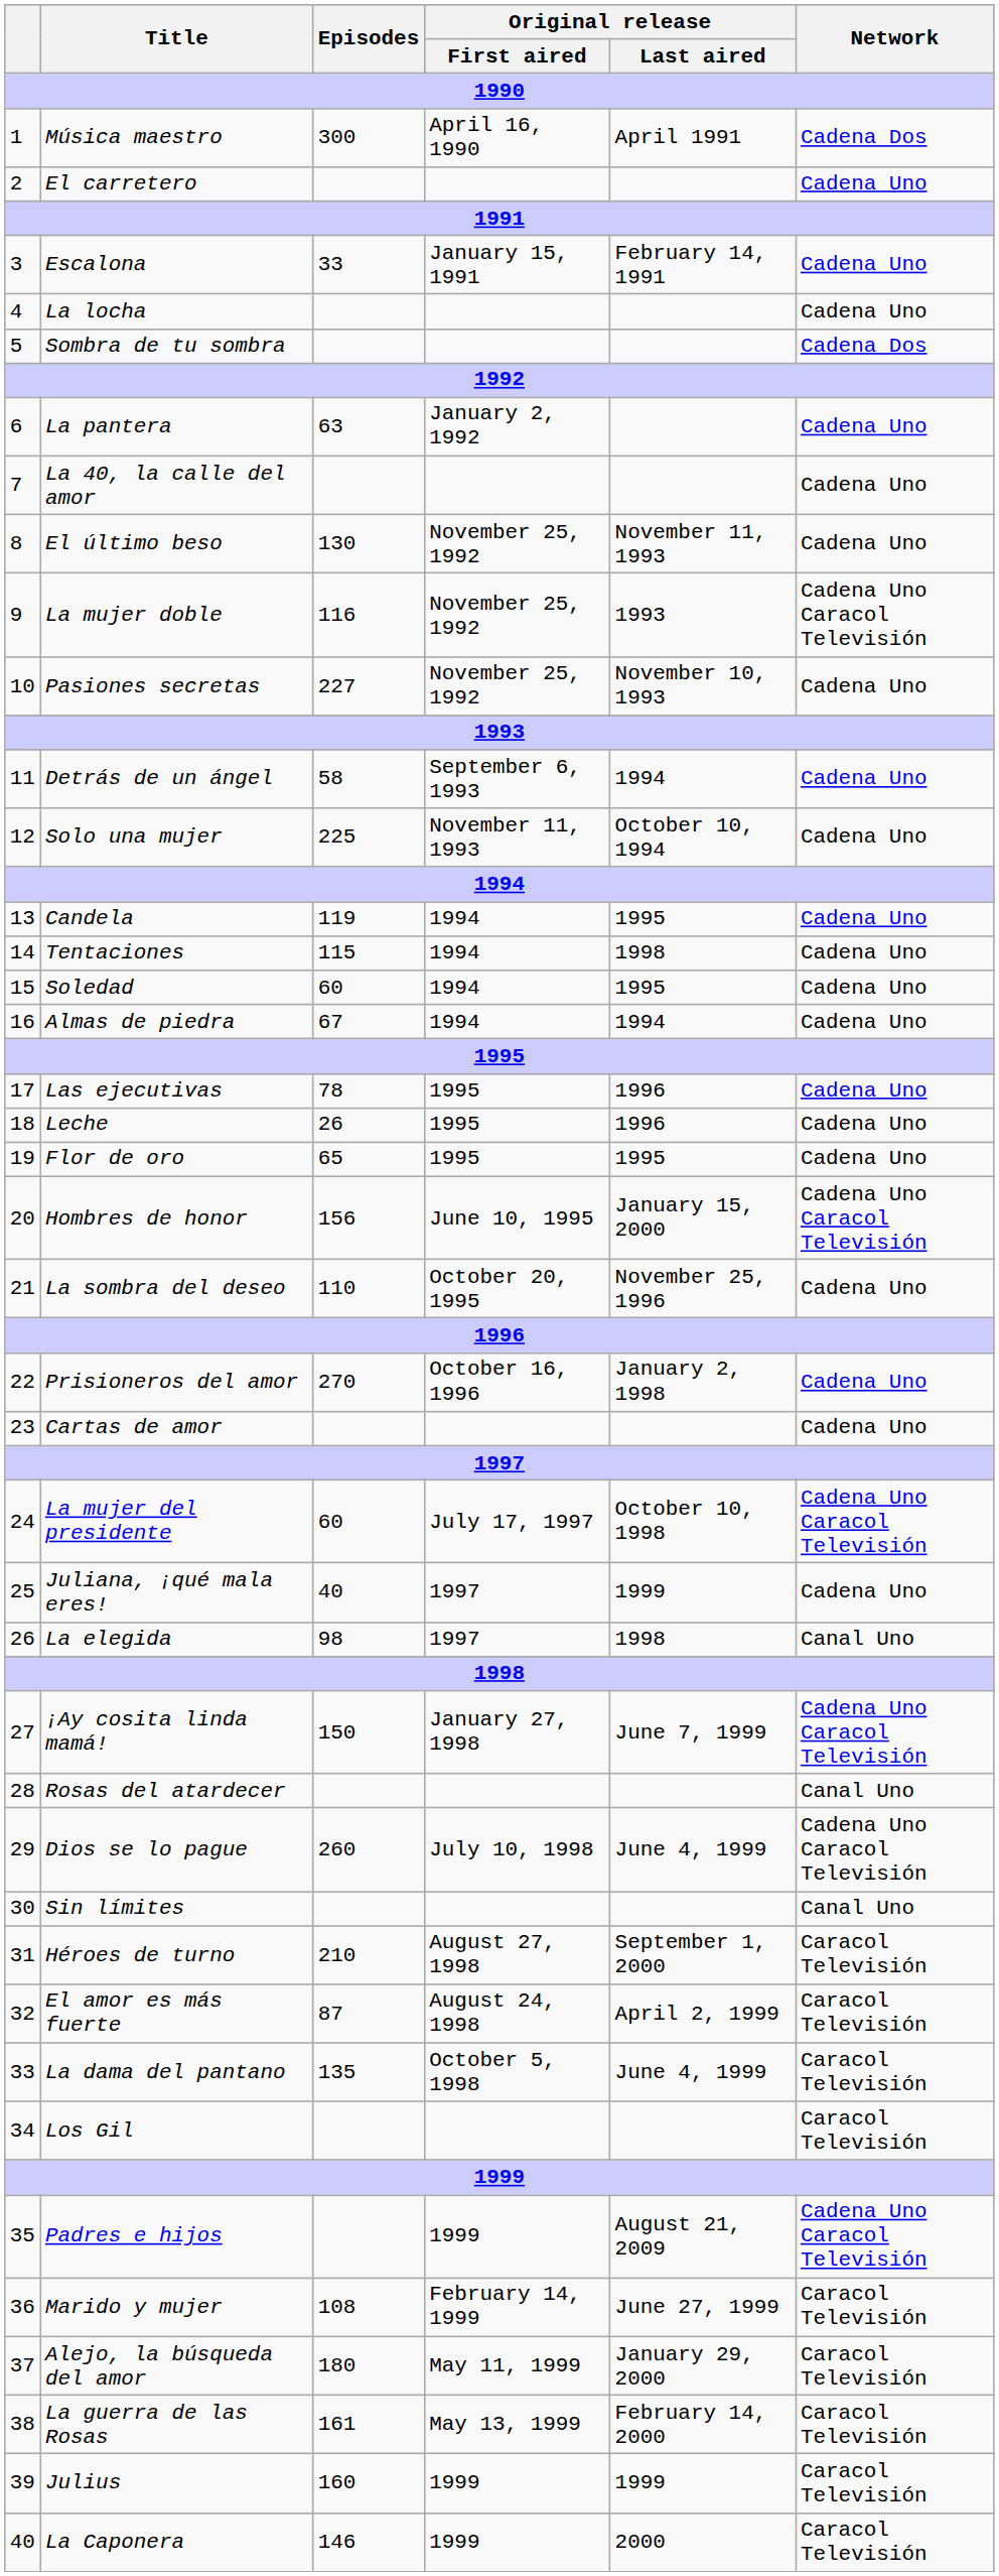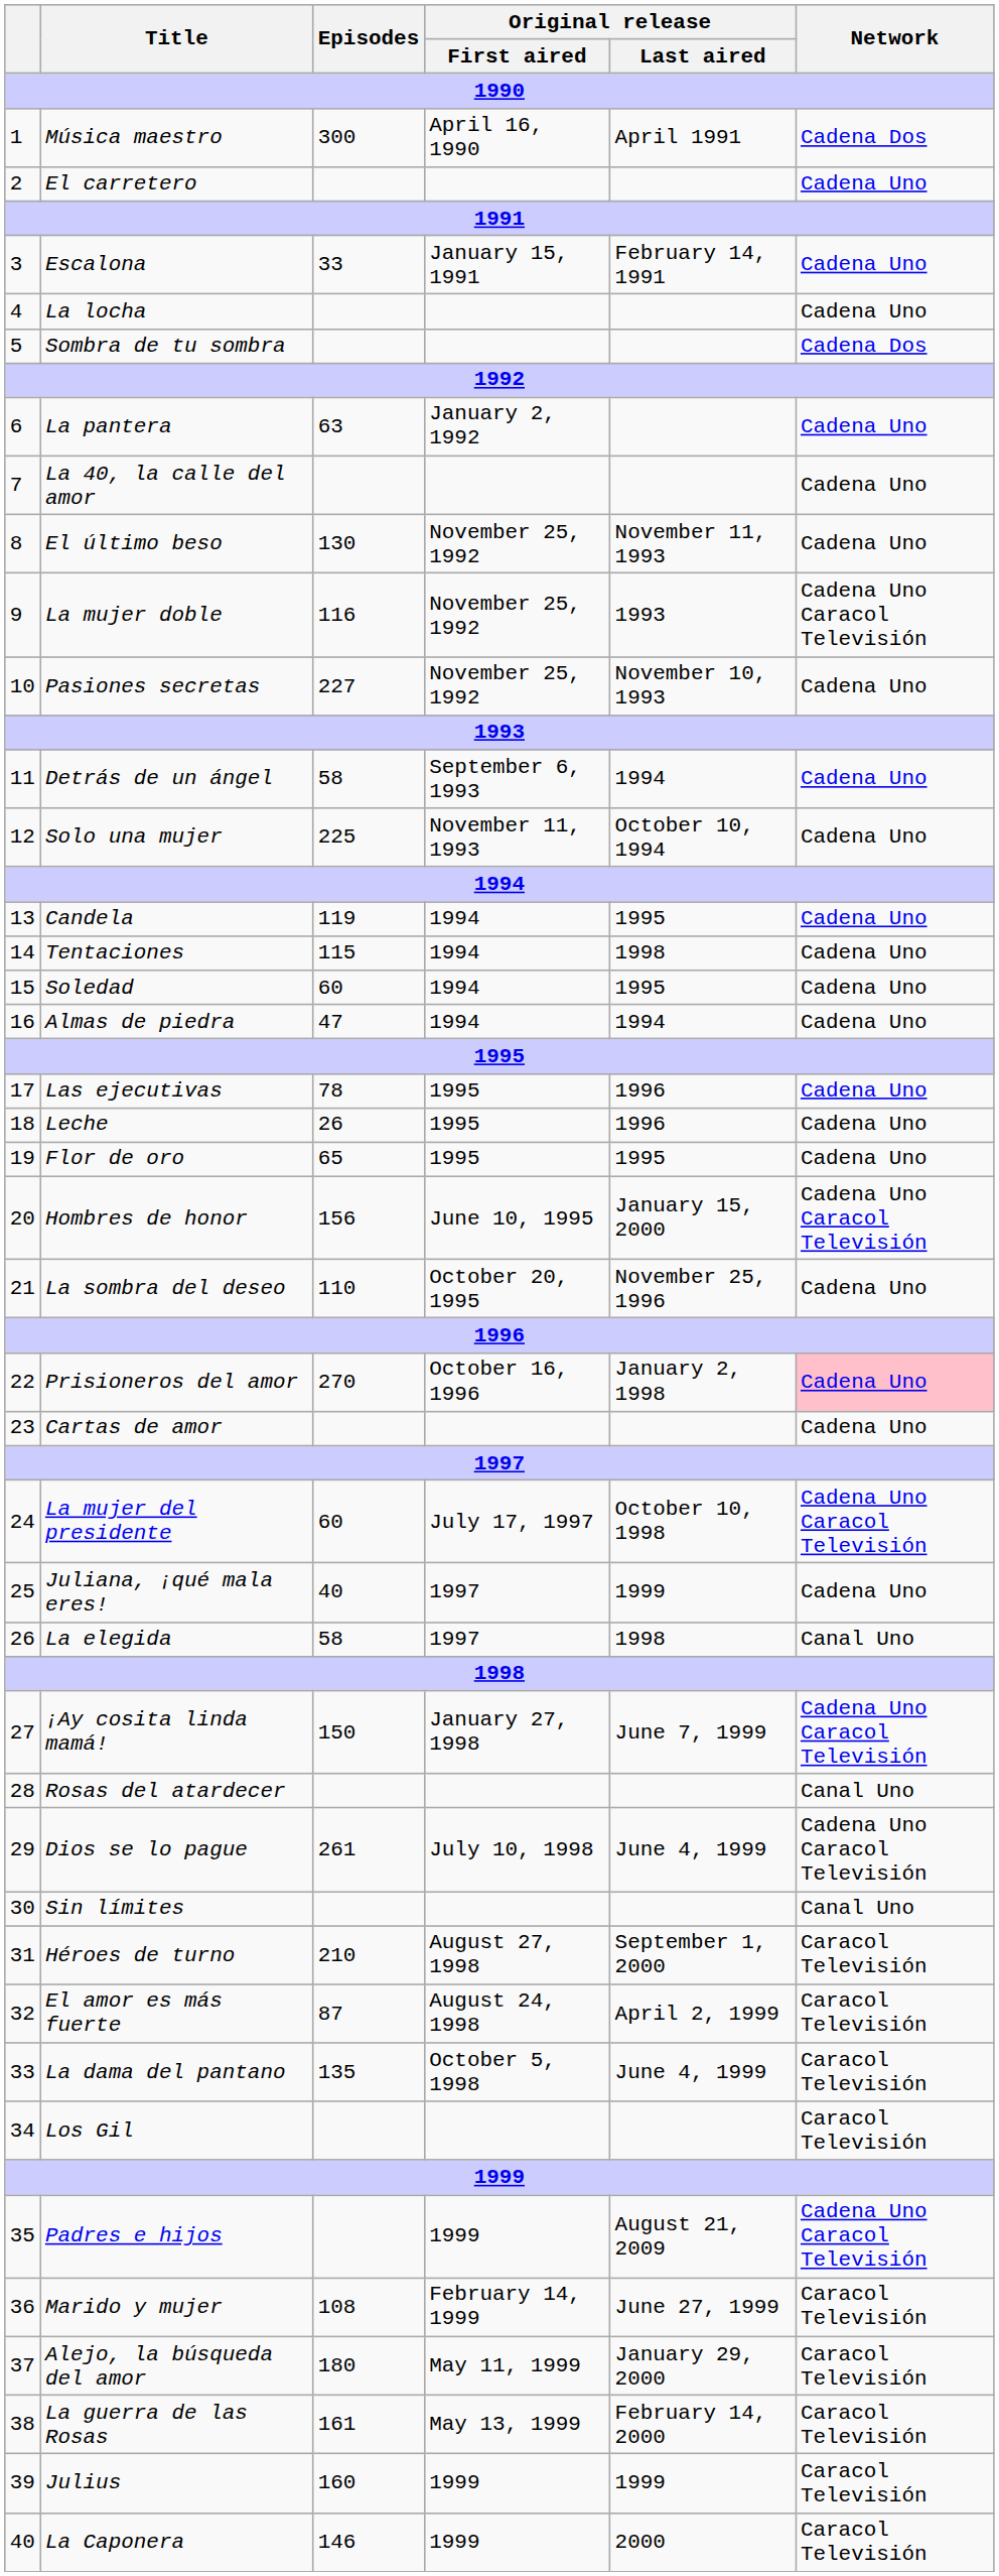 <table class="wikitable sortable">
 <tr>
 <th rowspan="2"></th>
 <th rowspan="2">Title</th>
 <th rowspan="2">Episodes</th>
 <th colspan="2">Original release</th>
 <th rowspan="2">Network</th>
 </tr>
 <tr>
 <th>First aired</th>
 <th>Last aired</th>
 </tr>
 <tr>
 <th colspan="6" style="background:#ccccff;"><a href='#'>1990</a></th>
 </tr>
 <tr>
 <td>1</td>
 <td><em>Música maestro</em></td>
 <td>300</td>
 <td>April 16, 1990</td>
 <td>April 1991</td>
 <td><a href='#'>Cadena Dos</a></td>
 </tr>
 <tr>
 <td>2</td>
 <td><em>El carretero</em></td>
 <td></td>
 <td></td>
 <td></td>
 <td><a href='#'>Cadena Uno</a></td>
 </tr>
 <tr>
 <th colspan="6" style="background:#ccccff;"><a href='#'>1991</a></th>
 </tr>
 <tr>
 <td>3</td>
 <td><em>Escalona</em></td>
 <td>33</td>
 <td>January 15, 1991</td>
 <td>February 14, 1991</td>
 <td><a href='#'>Cadena Uno</a></td>
 </tr>
 <tr>
 <td>4</td>
 <td><em>La locha</em></td>
 <td></td>
 <td></td>
 <td></td>
 <td>Cadena Uno</td>
 </tr>
 <tr>
 <td>5</td>
 <td><em>Sombra de tu sombra</em></td>
 <td></td>
 <td></td>
 <td></td>
 <td><a href='#'>Cadena Dos</a></td>
 </tr>
 <tr>
 <th colspan="6" style="background:#ccccff;"><a href='#'>1992</a></th>
 </tr>
 <tr>
 <td>6</td>
 <td><em>La pantera</em></td>
 <td>63</td>
 <td>January 2, 1992</td>
 <td></td>
 <td><a href='#'>Cadena Uno</a></td>
 </tr>
 <tr>
 <td>7</td>
 <td><em>La 40, la calle del amor</em></td>
 <td></td>
 <td></td>
 <td></td>
 <td>Cadena Uno</td>
 </tr>
 <tr>
 <td>8</td>
 <td><em>El último beso</em></td>
 <td>130</td>
 <td>November 25, 1992</td>
 <td>November 11, 1993</td>
 <td>Cadena Uno</td>
 </tr>
 <tr>
 <td>9</td>
 <td><em>La mujer doble</em></td>
 <td>116</td>
 <td>November 25, 1992</td>
 <td>1993</td>
 <td>Cadena Uno<br>Caracol Televisión</td>
 </tr>
 <tr>
 <td>10</td>
 <td><em>Pasiones secretas</em></td>
 <td>227</td>
 <td>November 25, 1992</td>
 <td>November 10, 1993</td>
 <td>Cadena Uno</td>
 </tr>
 <tr>
 <th colspan="6" style="background:#ccccff;"><a href='#'>1993</a></th>
 </tr>
 <tr>
 <td>11</td>
 <td><em>Detrás de un ángel</em></td>
 <td>58</td>
 <td>September 6, 1993</td>
 <td>1994</td>
 <td><a href='#'>Cadena Uno</a></td>
 </tr>
 <tr>
 <td>12</td>
 <td><em>Solo una mujer</em></td>
 <td>225</td>
 <td>November 11, 1993</td>
 <td>October 10, 1994</td>
 <td>Cadena Uno</td>
 </tr>
 <tr>
 <th colspan="6" style="background:#ccccff;"><a href='#'>1994</a></th>
 </tr>
 <tr>
 <td>13</td>
 <td><em>Candela</em></td>
 <td>119</td>
 <td>1994</td>
 <td>1995</td>
 <td><a href='#'>Cadena Uno</a></td>
 </tr>
 <tr>
 <td>14</td>
 <td><em>Tentaciones</em></td>
 <td>115</td>
 <td>1994</td>
 <td>1998</td>
 <td>Cadena Uno</td>
 </tr>
 <tr>
 <td>15</td>
 <td><em>Soledad</em></td>
 <td>60</td>
 <td>1994</td>
 <td>1995</td>
 <td>Cadena Uno</td>
 </tr>
 <tr>
 <td>16</td>
 <td><em>Almas de piedra</em></td>
-<td>67</td>
+<td>47</td>
 <td>1994</td>
 <td>1994</td>
 <td>Cadena Uno</td>
 </tr>
 <tr>
 <th colspan="6" style="background:#ccccff;"><a href='#'>1995</a></th>
 </tr>
 <tr>
 <td>17</td>
 <td><em>Las ejecutivas</em></td>
 <td>78</td>
 <td>1995</td>
 <td>1996</td>
 <td><a href='#'>Cadena Uno</a></td>
 </tr>
 <tr>
 <td>18</td>
 <td><em>Leche</em></td>
 <td>26</td>
 <td>1995</td>
 <td>1996</td>
 <td>Cadena Uno</td>
 </tr>
 <tr>
 <td>19</td>
 <td><em>Flor de oro</em></td>
 <td>65</td>
 <td>1995</td>
 <td>1995</td>
 <td>Cadena Uno</td>
 </tr>
 <tr>
 <td>20</td>
 <td><em>Hombres de honor</em></td>
 <td>156</td>
 <td>June 10, 1995</td>
 <td>January 15, 2000</td>
 <td>Cadena Uno<br><a href='#'>Caracol Televisión</a></td>
 </tr>
 <tr>
 <td>21</td>
 <td><em>La sombra del deseo</em></td>
 <td>110</td>
 <td>October 20, 1995</td>
 <td>November 25, 1996</td>
 <td>Cadena Uno</td>
 </tr>
 <tr>
 <th colspan="6" style="background:#ccccff;"><a href='#'>1996</a></th>
 </tr>
 <tr>
 <td>22</td>
 <td><em>Prisioneros del amor</em></td>
 <td>270</td>
 <td>October 16, 1996</td>
 <td>January 2, 1998</td>
-<td><a href='#'>Cadena Uno</a></td>
+<td style="background: pink;"><a href='#'>Cadena Uno</a></td>
 </tr>
 <tr>
 <td>23</td>
 <td><em>Cartas de amor</em></td>
 <td></td>
 <td></td>
 <td></td>
 <td>Cadena Uno</td>
 </tr>
 <tr>
 <th colspan="6" style="background:#ccccff;"><a href='#'>1997</a></th>
 </tr>
 <tr>
 <td>24</td>
 <td><em><a href='#'>La mujer del presidente</a></em></td>
 <td>60</td>
 <td>July 17, 1997</td>
 <td>October 10, 1998</td>
 <td><a href='#'>Cadena Uno</a><br><a href='#'>Caracol Televisión</a></td>
 </tr>
 <tr>
 <td>25</td>
 <td><em>Juliana, ¡qué mala eres!</em></td>
 <td>40</td>
 <td>1997</td>
 <td>1999</td>
 <td>Cadena Uno</td>
 </tr>
 <tr>
 <td>26</td>
 <td><em>La elegida</em></td>
-<td>98</td>
+<td>58</td>
 <td>1997</td>
 <td>1998</td>
 <td>Canal Uno</td>
 </tr>
 <tr>
 <th colspan="6" style="background:#ccccff;"><a href='#'>1998</a></th>
 </tr>
 <tr>
 <td>27</td>
 <td><em>¡Ay cosita linda mamá!</em></td>
 <td>150</td>
 <td>January 27, 1998</td>
 <td>June 7, 1999</td>
 <td><a href='#'>Cadena Uno</a><br><a href='#'>Caracol Televisión</a></td>
 </tr>
 <tr>
 <td>28</td>
 <td><em>Rosas del atardecer</em></td>
 <td></td>
 <td></td>
 <td></td>
 <td>Canal Uno</td>
 </tr>
 <tr>
 <td>29</td>
 <td><em>Dios se lo pague</em></td>
-<td>260</td>
+<td>261</td>
 <td>July 10, 1998</td>
 <td>June 4, 1999</td>
 <td>Cadena Uno<br>Caracol Televisión</td>
 </tr>
 <tr>
 <td>30</td>
 <td><em>Sin límites</em></td>
 <td></td>
 <td></td>
 <td></td>
 <td>Canal Uno</td>
 </tr>
 <tr>
 <td>31</td>
 <td><em>Héroes de turno</em></td>
 <td>210</td>
 <td>August 27, 1998</td>
 <td>September 1, 2000</td>
 <td>Caracol Televisión</td>
 </tr>
 <tr>
 <td>32</td>
 <td><em>El amor es más fuerte</em></td>
 <td>87</td>
 <td>August 24, 1998</td>
 <td>April 2, 1999</td>
 <td>Caracol Televisión</td>
 </tr>
 <tr>
 <td>33</td>
 <td><em>La dama del pantano</em></td>
 <td>135</td>
 <td>October 5, 1998</td>
 <td>June 4, 1999</td>
 <td>Caracol Televisión</td>
 </tr>
 <tr>
 <td>34</td>
 <td><em>Los Gil</em></td>
 <td></td>
 <td></td>
 <td></td>
 <td>Caracol Televisión</td>
 </tr>
 <tr>
 <th colspan="6" style="background:#ccccff;"><a href='#'>1999</a></th>
 </tr>
 <tr>
 <td>35</td>
 <td><em><a href='#'>Padres e hijos</a></em></td>
 <td></td>
 <td>1999</td>
 <td>August 21, 2009</td>
 <td><a href='#'>Cadena Uno</a><br><a href='#'>Caracol Televisión</a></td>
 </tr>
 <tr>
 <td>36</td>
 <td><em>Marido y mujer</em></td>
 <td>108</td>
 <td>February 14, 1999</td>
 <td>June 27, 1999</td>
 <td>Caracol Televisión</td>
 </tr>
 <tr>
 <td>37</td>
 <td><em>Alejo, la búsqueda del amor</em></td>
 <td>180</td>
 <td>May 11, 1999</td>
 <td>January 29, 2000</td>
 <td>Caracol Televisión</td>
 </tr>
 <tr>
 <td>38</td>
 <td><em>La guerra de las Rosas</em></td>
 <td>161</td>
 <td>May 13, 1999</td>
 <td>February 14, 2000</td>
 <td>Caracol Televisión</td>
 </tr>
 <tr>
 <td>39</td>
 <td><em>Julius</em></td>
 <td>160</td>
 <td>1999</td>
 <td>1999</td>
 <td>Caracol Televisión</td>
 </tr>
 <tr>
 <td>40</td>
 <td><em>La Caponera</em></td>
 <td>146</td>
 <td>1999</td>
 <td>2000</td>
 <td>Caracol Televisión</td>
 </tr>
 </table>
